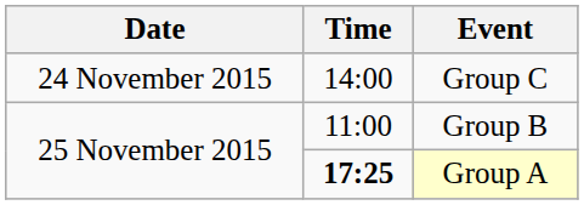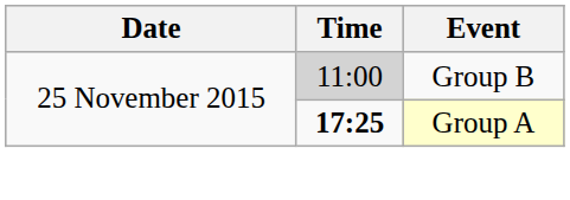 <table class = "wikitable" style="text-align:center;">
 <tr>
 <th width=150>Date</th>
 <th width=50>Time</th>
 <th width=80>Event</th>
 </tr>
 <tr>
-<td>24 November 2015</td>
-<td>14:00</td>
-<td>Group C</td>
-</tr>
-<tr>
 <td rowspan=2>25 November 2015</td>
-<td>11:00</td>
+<td style="background: lightgrey;">11:00</td>
 <td>Group B</td>
 </tr>
 <tr>
 <td><strong>17:25</strong></td>
 <td bgcolor=ffffcc>Group A</td>
 </tr>
 </table>
